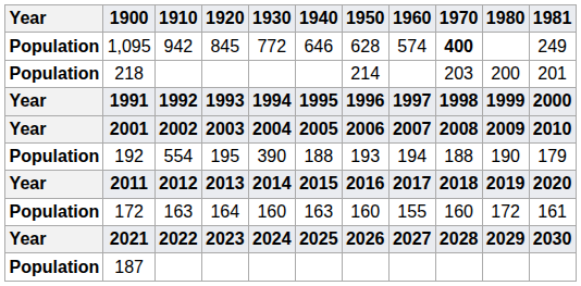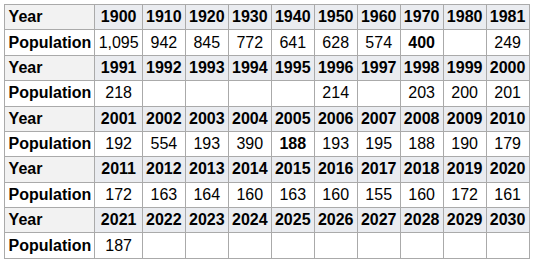 <table class="wikitable" align="center" style="margin: 0 auto; padding: 5px;">
 <tr style="text-align: center; font-weight: bold; background: #eaecf0;">
 <th style="text-align: left;">Year</th>
 <td>1900</td>
 <td>1910</td>
 <td>1920</td>
 <td>1930</td>
 <td>1940</td>
 <td>1950</td>
 <td>1960</td>
 <td>1970</td>
 <td>1980</td>
 <td>1981</td>
 </tr>
 <tr style="text-align: center; background: #fff;">
 <th style="text-align: left; background: #fff;">Population</th>
 <td>1,095</td>
 <td>942</td>
 <td>845</td>
 <td>772</td>
-<td>646</td>
+<td>641</td>
 <td>628</td>
 <td>574</td>
 <td><strong>400</strong></td>
 <td></td>
 <td>249</td>
+</tr>
+<tr style="text-align: center; font-weight: bold; background: #eaecf0;">
+<th style="text-align: left;">Year</th>
+<td>1991</td>
+<td>1992</td>
+<td>1993</td>
+<td>1994</td>
+<td>1995</td>
+<td>1996</td>
+<td>1997</td>
+<td>1998</td>
+<td>1999</td>
+<td>2000</td>
 </tr>
 <tr style="text-align: center; background: #fff;">
 <th style="text-align: left; background: #fff">Population</th>
 <td>218</td>
 <td></td>
 <td></td>
 <td></td>
 <td></td>
 <td>214</td>
 <td></td>
 <td>203</td>
 <td>200</td>
 <td>201</td>
-</tr>
-<tr style="text-align: center; font-weight: bold; background: #eaecf0;">
-<th style="text-align: left;">Year</th>
-<td>1991</td>
-<td>1992</td>
-<td>1993</td>
-<td>1994</td>
-<td>1995</td>
-<td>1996</td>
-<td>1997</td>
-<td>1998</td>
-<td>1999</td>
-<td>2000</td>
 </tr>
 <tr style="text-align: center; font-weight: bold; background: #eaecf0;">
 <th style="text-align: left;">Year</th>
 <td>2001</td>
 <td>2002</td>
 <td>2003</td>
 <td>2004</td>
 <td>2005</td>
 <td>2006</td>
 <td>2007</td>
 <td>2008</td>
 <td>2009</td>
 <td>2010</td>
 </tr>
 <tr style="text-align: center; background: #fff;">
 <th style="text-align: left; background: #fff">Population</th>
 <td>192</td>
 <td>554</td>
+<td>193</td>
+<td>390</td>
+<td><strong>188</strong></td>
+<td>193</td>
 <td>195</td>
-<td>390</td>
-<td>188</td>
-<td>193</td>
-<td>194</td>
 <td>188</td>
 <td>190</td>
 <td>179</td>
 </tr>
 <tr style="text-align: center; font-weight: bold; background: #eaecf0;">
 <th style="text-align: left;">Year</th>
 <td>2011</td>
 <td>2012</td>
 <td>2013</td>
 <td>2014</td>
 <td>2015</td>
 <td>2016</td>
 <td>2017</td>
 <td>2018</td>
 <td>2019</td>
 <td>2020</td>
 </tr>
 <tr style="text-align: center; background: #fff;">
 <th style="text-align: left; background: #fff">Population</th>
 <td>172</td>
 <td>163</td>
 <td>164</td>
 <td>160</td>
 <td>163</td>
 <td>160</td>
 <td>155</td>
 <td>160</td>
 <td>172</td>
 <td>161</td>
 </tr>
 <tr style="text-align: center; font-weight: bold; background: #eaecf0;">
 <th style="text-align: left;">Year</th>
 <td>2021</td>
 <td>2022</td>
 <td>2023</td>
 <td>2024</td>
 <td>2025</td>
 <td>2026</td>
 <td>2027</td>
 <td>2028</td>
 <td>2029</td>
 <td>2030</td>
 </tr>
 <tr style="text-align: center; background: #fff;">
 <th style="text-align: left; background: #fff">Population</th>
 <td>187</td>
 <td></td>
 <td></td>
 <td></td>
 <td></td>
 <td></td>
 <td></td>
 <td></td>
 <td></td>
 <td></td>
 </tr>
 </table>
